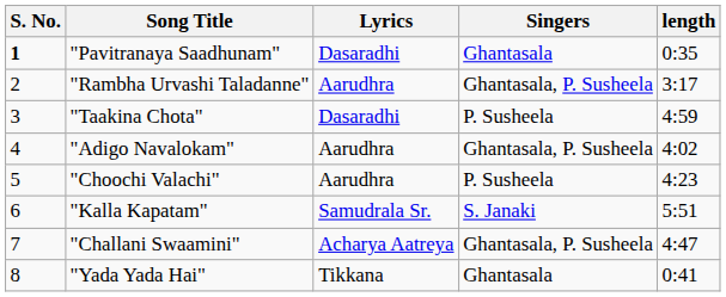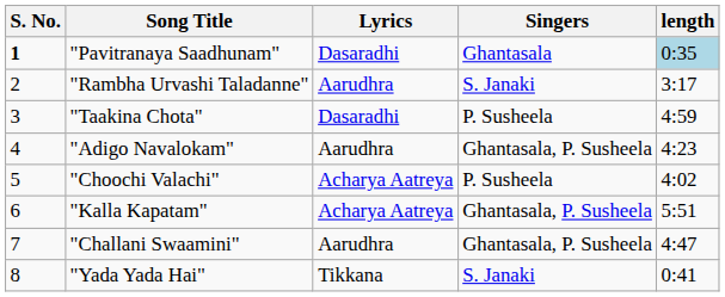 <table class="wikitable">
 <tr>
 <th>S. No.</th>
 <th>Song Title</th>
 <th>Lyrics</th>
 <th>Singers</th>
 <th>length</th>
 </tr>
 <tr>
 <td><strong>1</strong></td>
 <td>"Pavitranaya Saadhunam"</td>
 <td><a href='#'>Dasaradhi</a></td>
 <td><a href='#'>Ghantasala</a></td>
-<td>0:35</td>
+<td style="background: lightblue;">0:35</td>
 </tr>
 <tr>
 <td>2</td>
 <td>"Rambha Urvashi Taladanne"</td>
 <td><a href='#'>Aarudhra</a></td>
-<td>Ghantasala, <a href='#'>P. Susheela</a></td>
+<td><a href='#'>S. Janaki</a></td>
 <td>3:17</td>
 </tr>
 <tr>
 <td>3</td>
 <td>"Taakina Chota"</td>
 <td><a href='#'>Dasaradhi</a></td>
 <td>P. Susheela</td>
 <td>4:59</td>
 </tr>
 <tr>
 <td>4</td>
 <td>"Adigo Navalokam"</td>
 <td>Aarudhra</td>
 <td>Ghantasala, P. Susheela</td>
-<td>4:02</td>
+<td>4:23</td>
 </tr>
 <tr>
 <td>5</td>
 <td>"Choochi Valachi"</td>
-<td>Aarudhra</td>
+<td><a href='#'>Acharya Aatreya</a></td>
 <td>P. Susheela</td>
-<td>4:23</td>
+<td>4:02</td>
 </tr>
 <tr>
 <td>6</td>
 <td>"Kalla Kapatam"</td>
-<td><a href='#'>Samudrala Sr.</a></td>
-<td><a href='#'>S. Janaki</a></td>
+<td><a href='#'>Acharya Aatreya</a></td>
+<td>Ghantasala, <a href='#'>P. Susheela</a></td>
 <td>5:51</td>
 </tr>
 <tr>
 <td>7</td>
 <td>"Challani Swaamini"</td>
-<td><a href='#'>Acharya Aatreya</a></td>
+<td>Aarudhra</td>
 <td>Ghantasala, P. Susheela</td>
 <td>4:47</td>
 </tr>
 <tr>
 <td>8</td>
 <td>"Yada Yada Hai"</td>
 <td>Tikkana</td>
-<td>Ghantasala</td>
+<td><a href='#'>S. Janaki</a></td>
 <td>0:41</td>
 </tr>
 </table>
